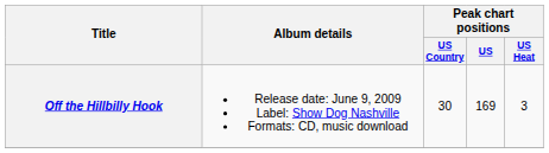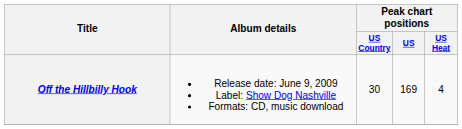 <table class="wikitable plainrowheaders" style="text-align:center;">
 <tr>
 <th rowspan="2" style="width:16em;">Title</th>
 <th rowspan="2" style="width:18em;">Album details</th>
 <th colspan="3">Peak chart positions</th>
 </tr>
 <tr style="font-size:smaller;">
 <th width="45"><a href='#'>US Country</a><br></th>
 <th width="45"><a href='#'>US</a><br></th>
 <th width="45"><a href='#'>US<br>Heat</a><br></th>
 </tr>
 <tr>
 <th scope="row"><em><a href='#'>Off the Hillbilly Hook</a></em></th>
 <td><br><ul><li>Release date: June 9, 2009</li><li>Label: <a href='#'>Show Dog Nashville</a></li><li>Formats: CD, music download</li></ul></td>
 <td>30</td>
 <td>169</td>
-<td>3</td>
+<td>4</td>
 </tr>
 <tr>
 </tr>
 </table>
